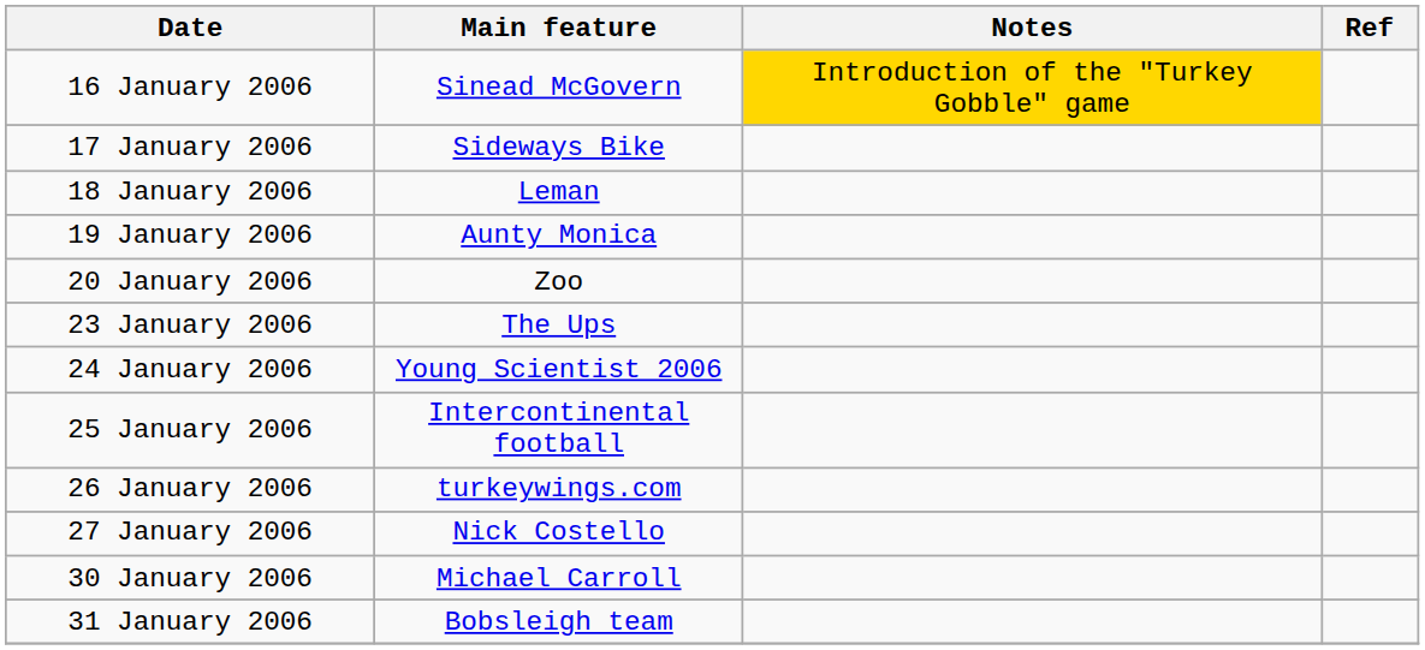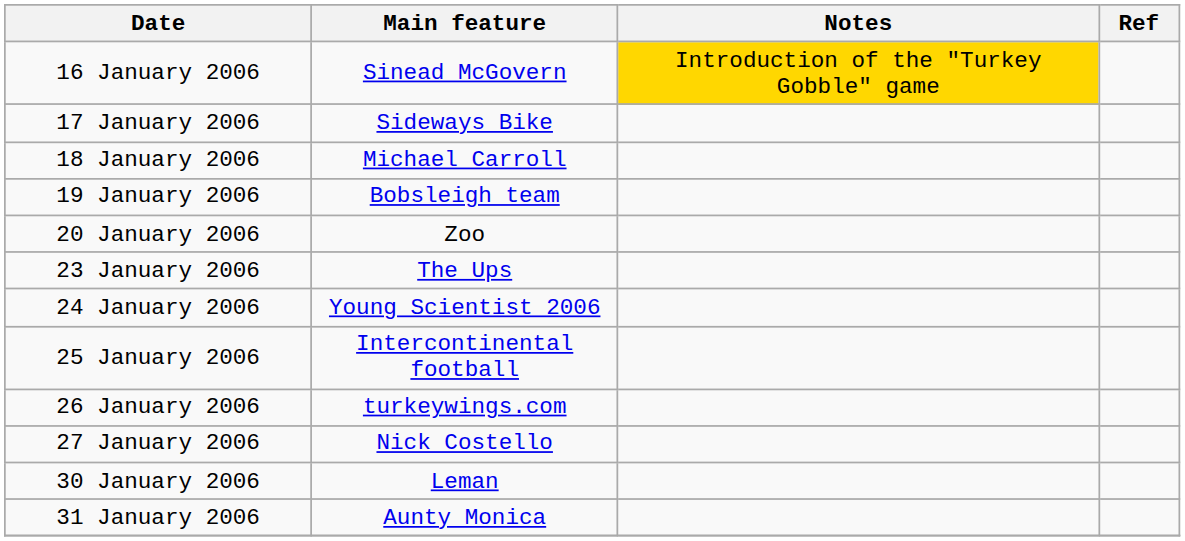 <table class="wikitable">
 <tr>
 <th width="170" rowspan="1">Date</th>
 <th width="170" rowspan="1">Main feature</th>
 <th width="270" rowspan="1">Notes</th>
 <th width="40" rowspan="1">Ref</th>
 </tr>
 <tr>
 <td align="center">16 January 2006</td>
 <td align="center"><a href='#'>Sinead McGovern</a></td>
 <td align="center" style="background: gold;">Introduction of the "Turkey Gobble" game</td>
 <td align="center"></td>
 </tr>
 <tr>
 <td align="center">17 January 2006</td>
 <td align="center"><a href='#'>Sideways Bike</a></td>
 <td align="center"></td>
 <td align="center"></td>
 </tr>
 <tr>
 <td align="center">18 January 2006</td>
-<td align="center"><a href='#'>Leman</a></td>
+<td align="center"><a href='#'>Michael Carroll</a></td>
 <td align="center"></td>
 <td align="center"></td>
 </tr>
 <tr>
 <td align="center">19 January 2006</td>
-<td align="center"><a href='#'>Aunty Monica</a></td>
+<td align="center"><a href='#'>Bobsleigh team</a></td>
 <td align="center"></td>
 <td align="center"></td>
 </tr>
 <tr>
 <td align="center">20 January 2006</td>
 <td align="center">Zoo</td>
 <td align="center"></td>
 <td align="center"></td>
 </tr>
 <tr>
 <td align="center">23 January 2006</td>
 <td align="center"><a href='#'>The Ups</a></td>
 <td align="center"></td>
 <td align="center"></td>
 </tr>
 <tr>
 <td align="center">24 January 2006</td>
 <td align="center"><a href='#'>Young Scientist 2006</a></td>
 <td align="center"></td>
 <td align="center"></td>
 </tr>
 <tr>
 <td align="center">25 January 2006</td>
 <td align="center"><a href='#'>Intercontinental football</a></td>
 <td align="center"></td>
 <td align="center"></td>
 </tr>
 <tr>
 <td align="center">26 January 2006</td>
 <td align="center"><a href='#'>turkeywings.com</a></td>
 <td align="center"></td>
 <td align="center"></td>
 </tr>
 <tr>
 <td align="center">27 January 2006</td>
 <td align="center"><a href='#'>Nick Costello</a></td>
 <td align="center"></td>
 <td align="center"></td>
 </tr>
 <tr>
 <td align="center">30 January 2006</td>
-<td align="center"><a href='#'>Michael Carroll</a></td>
+<td align="center"><a href='#'>Leman</a></td>
 <td align="center"></td>
 <td align="center"></td>
 </tr>
 <tr>
 <td align="center">31 January 2006</td>
-<td align="center"><a href='#'>Bobsleigh team</a></td>
+<td align="center"><a href='#'>Aunty Monica</a></td>
 <td align="center"></td>
 <td align="center"></td>
 </tr>
 <tr>
 </tr>
 </table>
